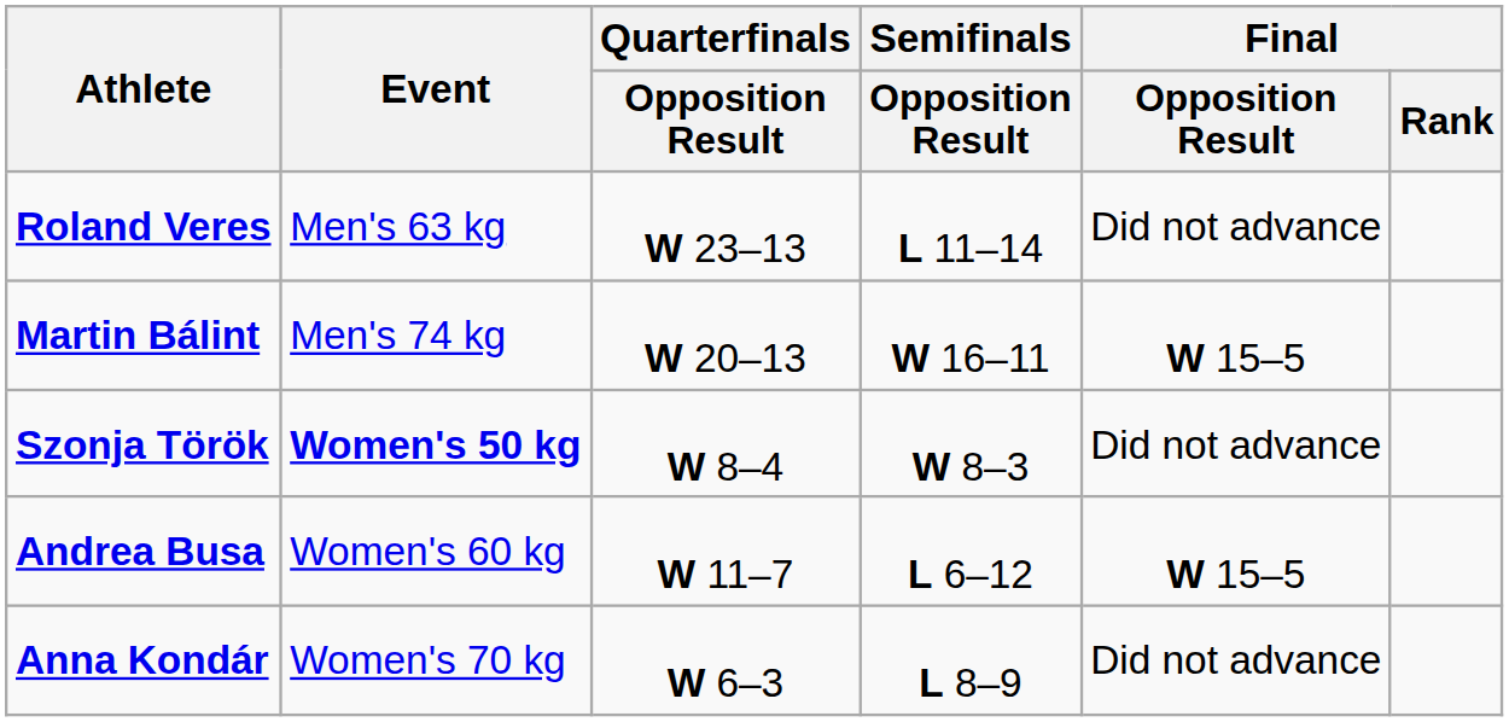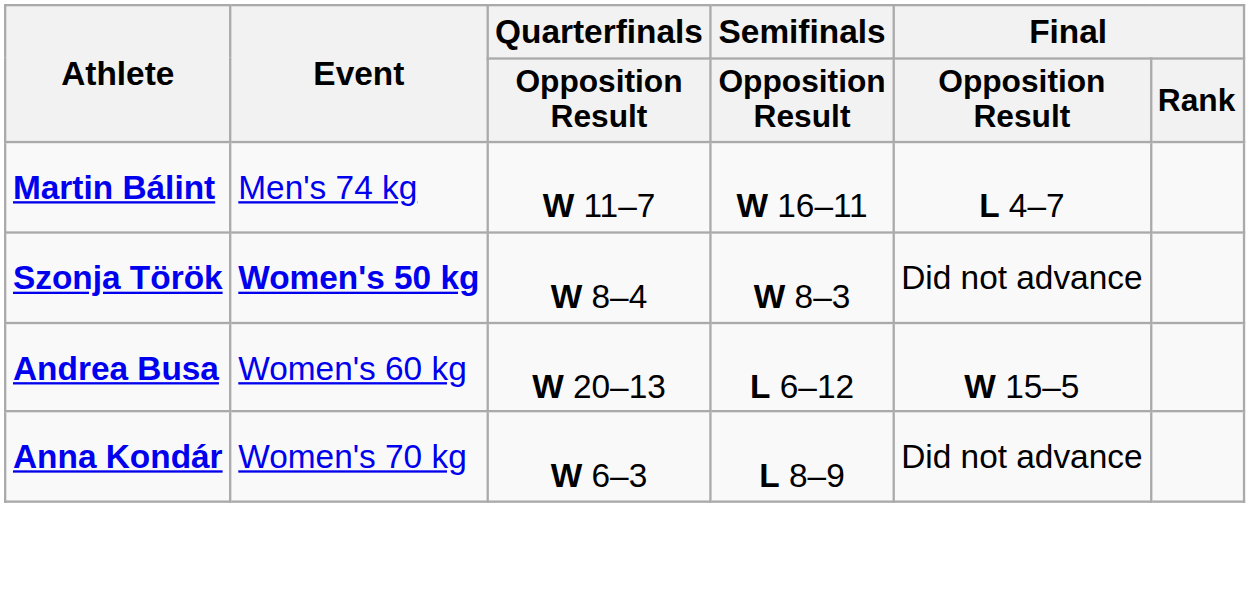 <table class="wikitable" style="font-size:90%">
 <tr>
 <th rowspan=2>Athlete</th>
 <th rowspan=2>Event</th>
 <th>Quarterfinals</th>
 <th>Semifinals</th>
 <th colspan=2>Final</th>
 </tr>
 <tr style="font-size:95%">
 <th>Opposition<br>Result</th>
 <th>Opposition<br>Result</th>
 <th>Opposition<br>Result</th>
 <th>Rank</th>
 </tr>
 <tr align=center>
-<td align=left><strong><a href='#'>Roland Veres</a></strong></td>
-<td align=left><a href='#'>Men's 63 kg</a></td>
-<td><br><strong>W</strong> 23–13</td>
-<td><br><strong>L</strong> 11–14</td>
-<td>Did not advance</td>
-<td></td>
-</tr>
-<tr align=center>
 <td align=left><strong><a href='#'>Martin Bálint</a></strong></td>
 <td align=left><a href='#'>Men's 74 kg</a></td>
-<td><br><strong>W</strong> 20–13</td>
+<td><br><strong>W</strong> 11–7</td>
 <td><br><strong>W</strong> 16–11</td>
-<td><br><strong>W</strong> 15–5</td>
+<td><br><strong>L</strong> 4–7</td>
 <td></td>
 </tr>
 <tr align=center>
 <td align=left><strong><a href='#'>Szonja Török</a></strong></td>
 <td align=left><strong><a href='#'>Women's 50 kg</a></strong></td>
 <td><br><strong>W</strong> 8–4</td>
 <td><br><strong>W</strong> 8–3</td>
 <td>Did not advance</td>
 <td></td>
 </tr>
 <tr align=center>
 <td align=left><strong><a href='#'>Andrea Busa</a></strong></td>
 <td align=left><a href='#'>Women's 60 kg</a></td>
-<td><br><strong>W</strong> 11–7</td>
+<td><br><strong>W</strong> 20–13</td>
 <td><br><strong>L</strong> 6–12</td>
 <td><br><strong>W</strong> 15–5</td>
 <td></td>
 </tr>
 <tr align=center>
 <td align=left><strong><a href='#'>Anna Kondár</a></strong></td>
 <td align=left><a href='#'>Women's 70 kg</a></td>
 <td><br><strong>W</strong> 6–3</td>
 <td><br><strong>L</strong> 8–9</td>
 <td>Did not advance</td>
 <td></td>
 </tr>
 </table>
